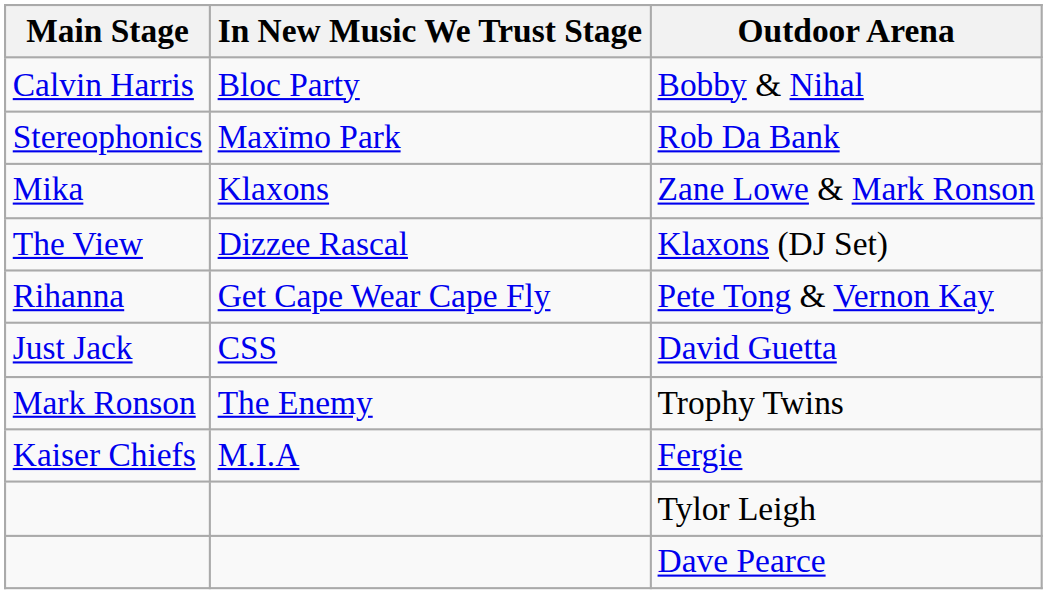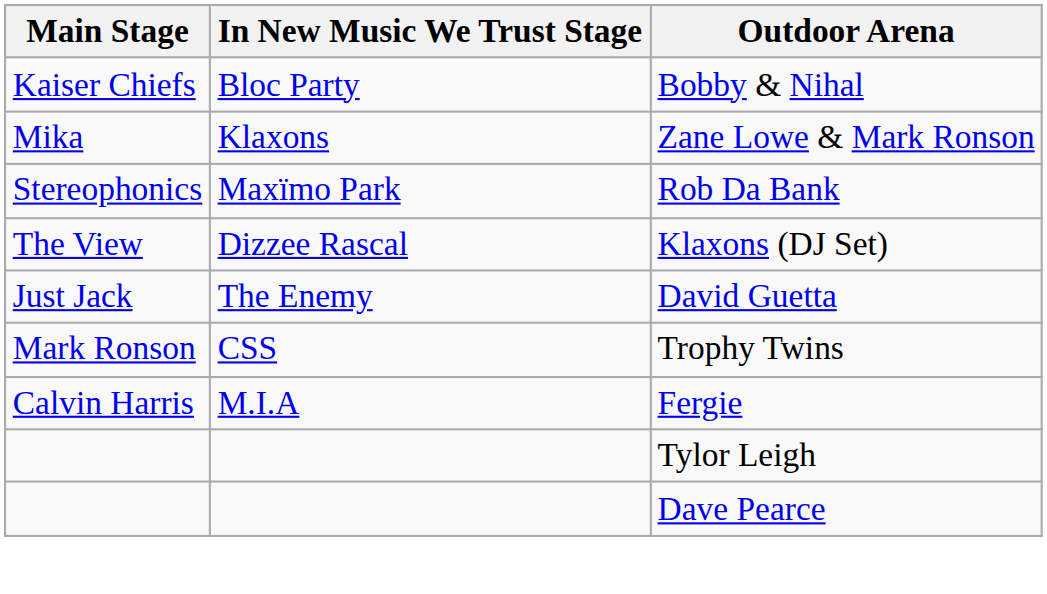 <table class="wikitable">
 <tr>
 <th>Main Stage</th>
 <th>In New Music We Trust Stage</th>
 <th>Outdoor Arena</th>
 </tr>
 <tr>
-<td><a href='#'>Calvin Harris</a></td>
+<td><a href='#'>Kaiser Chiefs</a></td>
 <td><a href='#'>Bloc Party</a></td>
 <td><a href='#'>Bobby</a> & <a href='#'>Nihal</a></td>
+</tr>
+<tr>
+<td><a href='#'>Mika</a></td>
+<td><a href='#'>Klaxons</a></td>
+<td><a href='#'>Zane Lowe</a> & <a href='#'>Mark Ronson</a></td>
 </tr>
 <tr>
 <td><a href='#'>Stereophonics</a></td>
 <td><a href='#'>Maxïmo Park</a></td>
 <td><a href='#'>Rob Da Bank</a></td>
 </tr>
 <tr>
-<td><a href='#'>Mika</a></td>
-<td><a href='#'>Klaxons</a></td>
-<td><a href='#'>Zane Lowe</a> & <a href='#'>Mark Ronson</a></td>
-</tr>
-<tr>
 <td><a href='#'>The View</a></td>
 <td><a href='#'>Dizzee Rascal</a></td>
 <td><a href='#'>Klaxons</a> (DJ Set)</td>
 </tr>
 <tr>
-<td><a href='#'>Rihanna</a></td>
-<td><a href='#'>Get Cape Wear Cape Fly</a></td>
-<td><a href='#'>Pete Tong</a> & <a href='#'>Vernon Kay</a></td>
-</tr>
-<tr>
 <td><a href='#'>Just Jack</a></td>
-<td><a href='#'>CSS</a></td>
+<td><a href='#'>The Enemy</a></td>
 <td><a href='#'>David Guetta</a></td>
 </tr>
 <tr>
 <td><a href='#'>Mark Ronson</a></td>
-<td><a href='#'>The Enemy</a></td>
+<td><a href='#'>CSS</a></td>
 <td>Trophy Twins</td>
 </tr>
 <tr>
-<td><a href='#'>Kaiser Chiefs</a></td>
+<td><a href='#'>Calvin Harris</a></td>
 <td><a href='#'>M.I.A</a></td>
 <td><a href='#'>Fergie</a></td>
 </tr>
 <tr>
 <td></td>
 <td></td>
 <td>Tylor Leigh</td>
 </tr>
 <tr>
 <td></td>
 <td></td>
 <td><a href='#'>Dave Pearce</a></td>
 </tr>
 </table>
